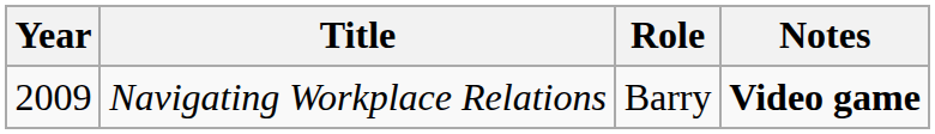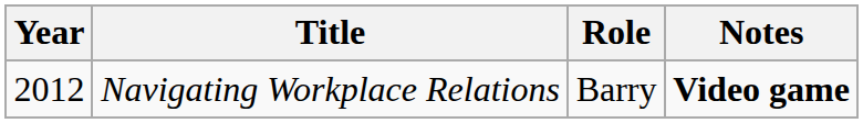 <table class=wikitable>
 <tr>
 <th>Year</th>
 <th>Title</th>
 <th>Role</th>
 <th>Notes</th>
 </tr>
 <tr>
-<td>2009</td>
+<td>2012</td>
 <td><em>Navigating Workplace Relations</em></td>
 <td>Barry</td>
 <td><strong>Video game</strong></td>
 </tr>
 </table>
